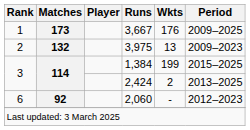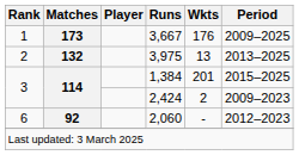 <table class="wikitable plainrowheaders sortable">
 <tr>
 <th scope=col>Rank</th>
 <th scope=col>Matches</th>
 <th scope=col>Player</th>
 <th scope=col>Runs</th>
 <th scope=col>Wkts</th>
 <th scope=col>Period</th>
 </tr>
 <tr>
 <td align=center>1</td>
 <th>173</th>
 <td></td>
 <td align=center>3,667</td>
 <td align=center>176</td>
 <td>2009–2025</td>
 </tr>
 <tr>
 <td align=center>2</td>
 <th>132</th>
 <td></td>
 <td align=center>3,975</td>
 <td align=center>13</td>
-<td>2009–2023</td>
+<td>2013–2025</td>
 </tr>
 <tr>
 <td align=center rowspan=2>3</td>
 <th rowspan=2>114</th>
 <td></td>
 <td align=center>1,384</td>
-<td align=center>199</td>
+<td align=center>201</td>
 <td>2015–2025</td>
 </tr>
 <tr>
 <td></td>
 <td align=center>2,424</td>
 <td align=center>2</td>
-<td>2013–2025</td>
+<td>2009–2023</td>
 </tr>
 <tr>
 <td align=center>6</td>
 <th>92</th>
 <td></td>
 <td align=center>2,060</td>
 <td align=center>-</td>
 <td>2012–2023</td>
 </tr>
 <tr>
 </tr>
 <tr class=sortbottom>
 <td colspan=6><small>Last updated: 3 March 2025</small></td>
 </tr>
 </table>
